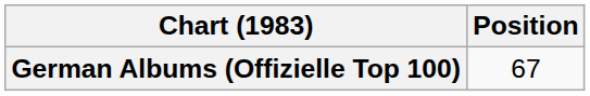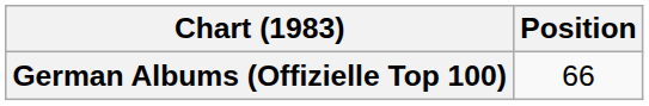 <table class="wikitable plainrowheaders" style="text-align:center">
 <tr>
 <th scope="col">Chart (1983)</th>
 <th scope="col">Position</th>
 </tr>
 <tr>
 <th scope="row">German Albums (Offizielle Top 100)</th>
-<td>67</td>
+<td>66</td>
 </tr>
 </table>
